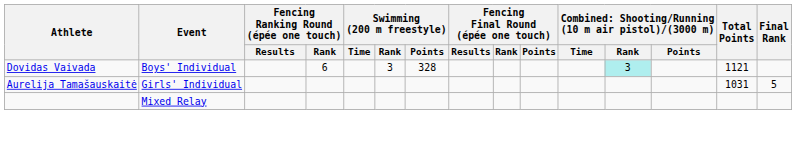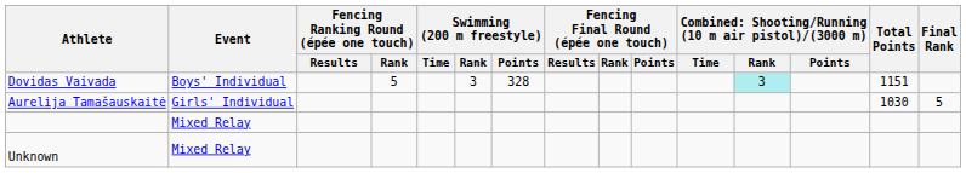 <table class="wikitable" style="font-size:90%;">
 <tr>
 <th rowspan=2>Athlete</th>
 <th rowspan=2>Event</th>
 <th colspan=2>Fencing<br>Ranking Round<br><span>(épée one touch)</span></th>
 <th colspan=3>Swimming<br><span>(200 m freestyle)</span></th>
 <th colspan=3>Fencing<br>Final Round<br><span>(épée one touch)</span></th>
 <th colspan=3>Combined: Shooting/Running<br><span>(10 m air pistol)/(3000 m)</span></th>
 <th rowspan=2>Total<br>Points</th>
 <th rowspan=2>Final<br>Rank</th>
 </tr>
 <tr style="font-size:95%">
 <th>Results</th>
 <th>Rank</th>
 <th>Time</th>
 <th>Rank</th>
 <th>Points</th>
 <th>Results</th>
 <th>Rank</th>
 <th>Points</th>
 <th>Time</th>
 <th>Rank</th>
 <th>Points</th>
 </tr>
 <tr align=center>
 <td align=left><a href='#'>Dovidas Vaivada</a></td>
 <td align=left><a href='#'>Boys' Individual</a></td>
 <td></td>
-<td>6</td>
+<td>5</td>
 <td></td>
 <td>3</td>
 <td>328</td>
 <td></td>
 <td></td>
 <td></td>
 <td></td>
 <td style="background: paleturquoise;">3</td>
 <td></td>
-<td>1121</td>
+<td>1151</td>
 <td></td>
 </tr>
 <tr align=center>
 <td align=left><a href='#'>Aurelija Tamašauskaitė</a></td>
 <td align=left><a href='#'>Girls' Individual</a></td>
 <td></td>
 <td></td>
 <td></td>
 <td></td>
 <td></td>
 <td></td>
 <td></td>
 <td></td>
 <td></td>
 <td></td>
 <td></td>
-<td>1031</td>
+<td>1030</td>
 <td>5</td>
 </tr>
 <tr align=center>
 <td align=left><br></td>
 <td align=left><a href='#'>Mixed Relay</a></td>
 <td></td>
 <td></td>
 <td></td>
 <td></td>
 <td></td>
 <td></td>
 <td></td>
 <td></td>
 <td></td>
 <td></td>
 <td></td>
 <td></td>
 <td></td>
 </tr>
+<tr align=center>
+<td align=left><br>Unknown</td>
+<td align=left><a href='#'>Mixed Relay</a></td>
+<td></td>
+<td></td>
+<td></td>
+<td></td>
+<td></td>
+<td></td>
+<td></td>
+<td></td>
+<td></td>
+<td></td>
+<td></td>
+<td></td>
+<td></td>
+</tr>
 </table>
